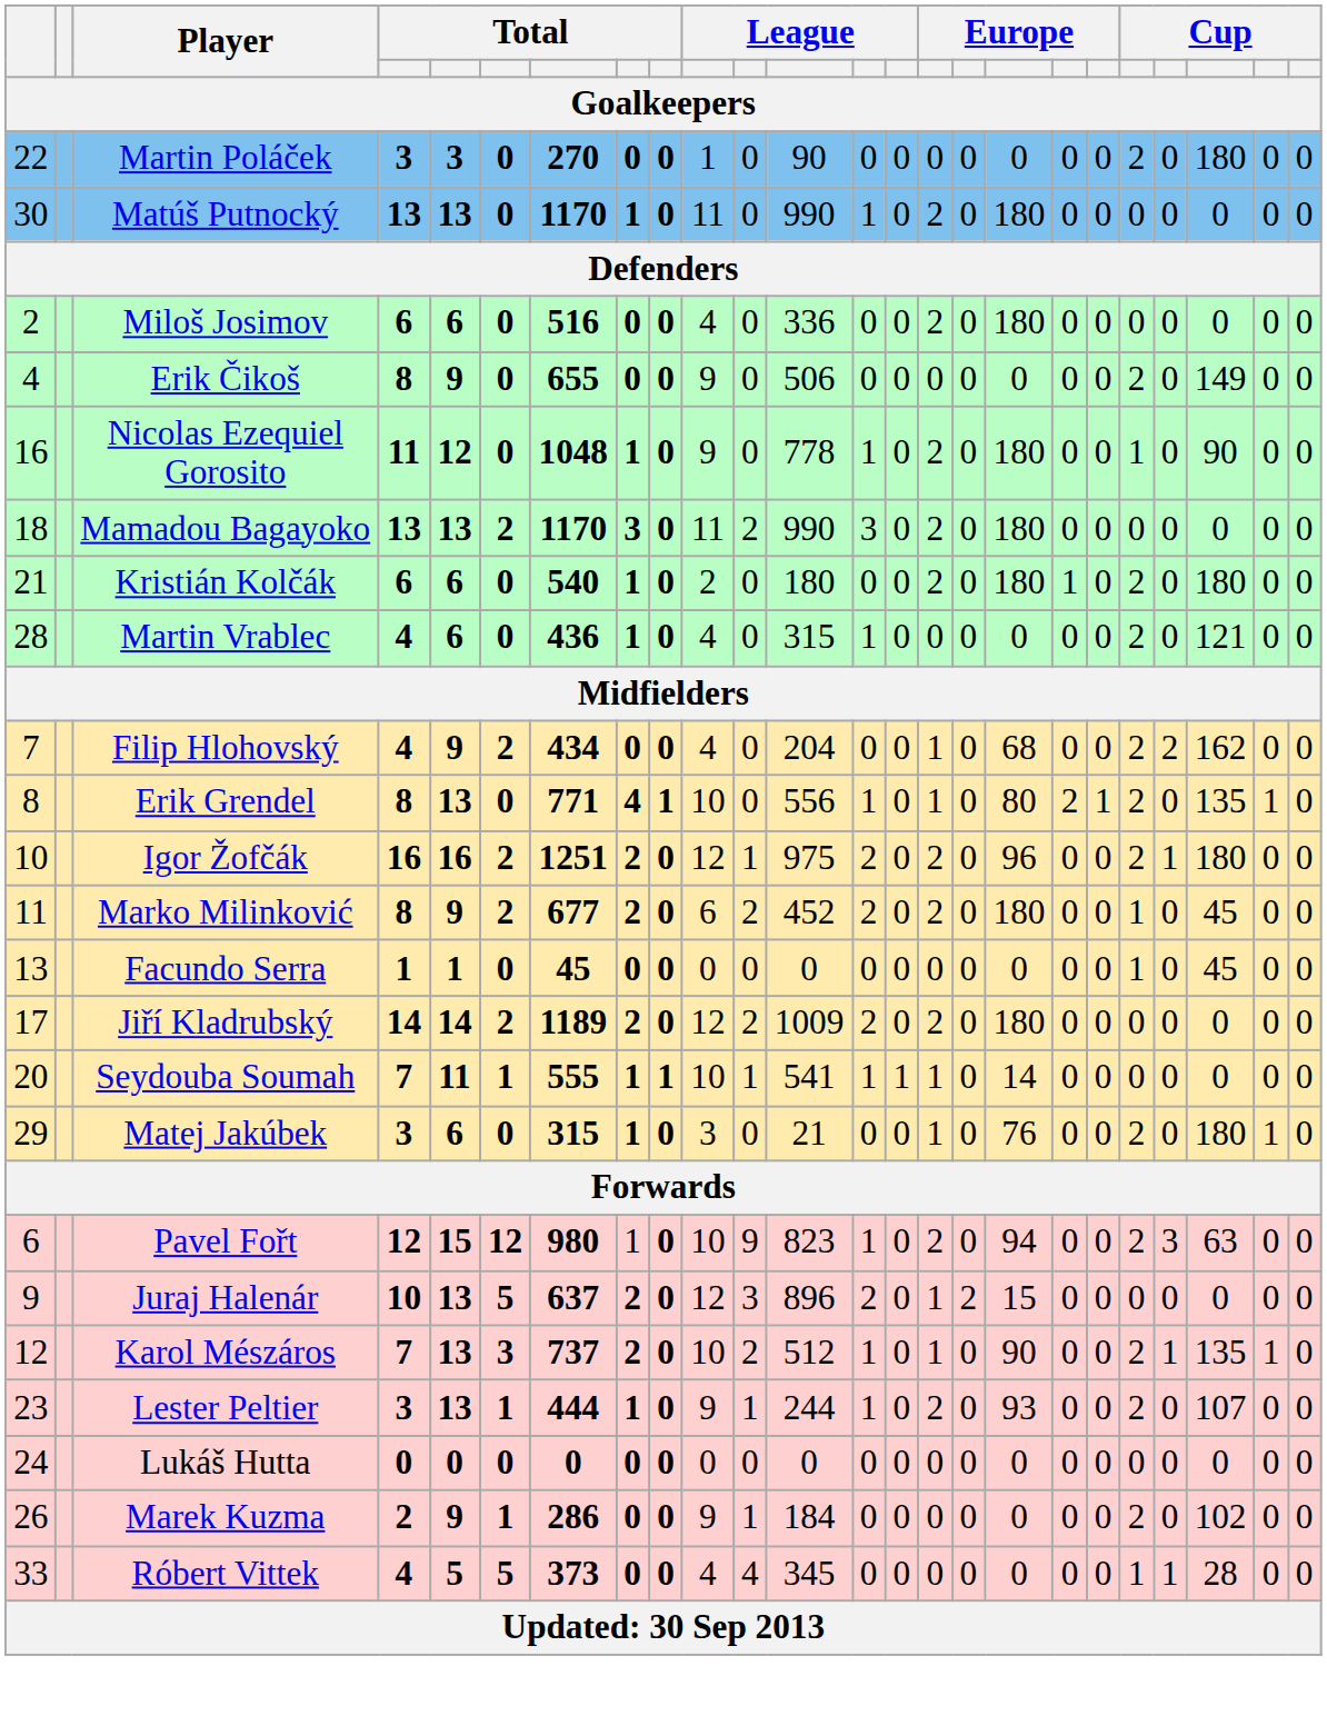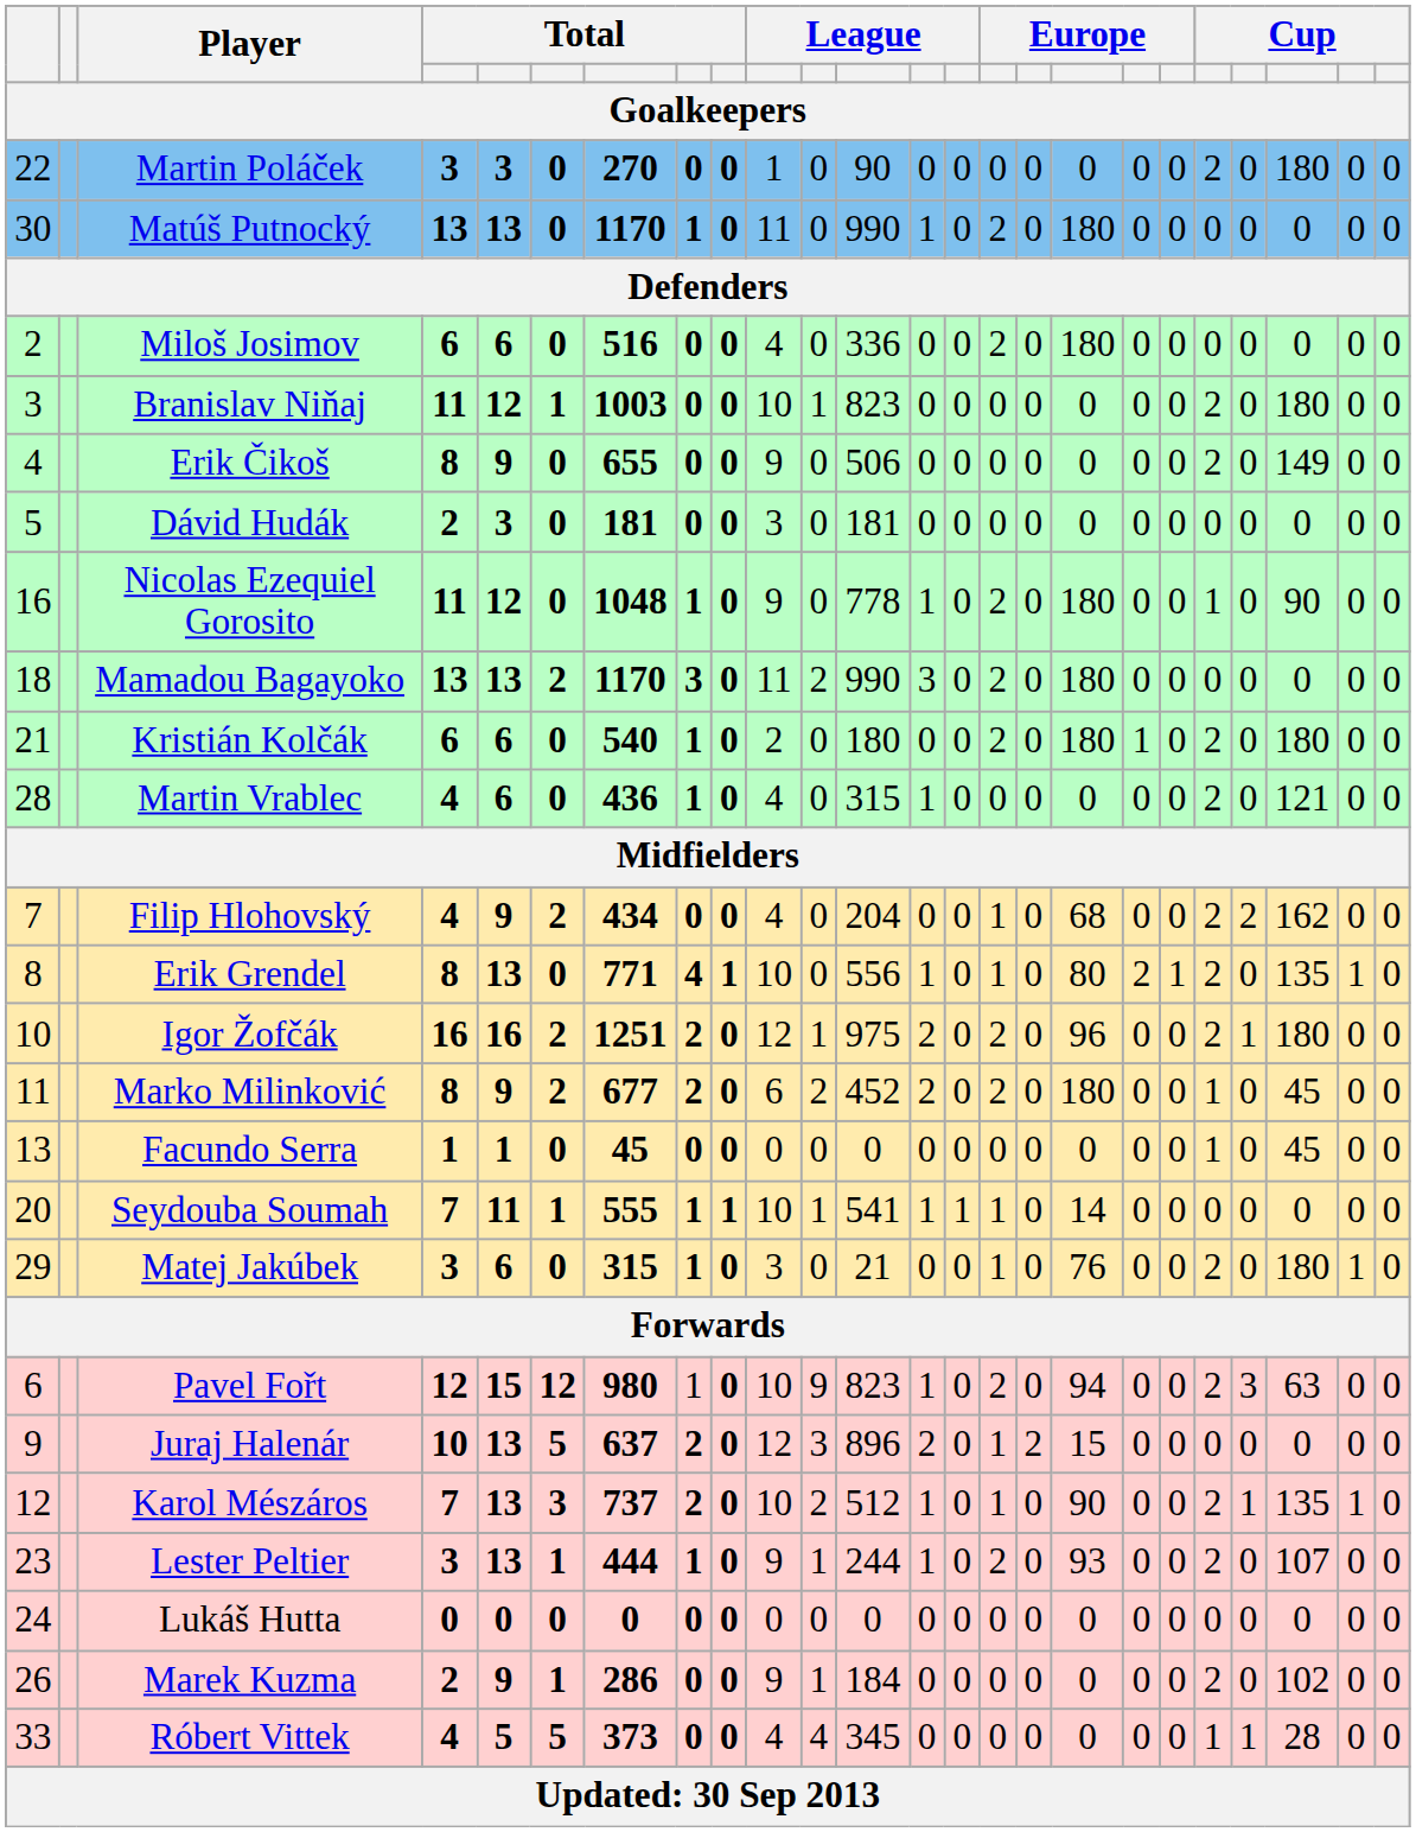 <table class="wikitable" style="text-align: center">
 <tr align="center" style="background:#9C9C9C">
 <th rowspan="2"></th>
 <th rowspan="2"></th>
 <th rowspan="2">Player</th>
 <th colspan="6">Total</th>
 <th colspan="5"><a href='#'>League</a></th>
 <th colspan="5"><a href='#'>Europe</a></th>
 <th colspan="5"><a href='#'>Cup</a></th>
 </tr>
 <tr style="background:#DCDCDC">
 <th></th>
 <th></th>
 <th></th>
 <th></th>
 <th></th>
 <th></th>
 <th></th>
 <th></th>
 <th></th>
 <th></th>
 <th></th>
 <th></th>
 <th></th>
 <th></th>
 <th></th>
 <th></th>
 <th></th>
 <th></th>
 <th></th>
 <th></th>
 <th></th>
 </tr>
 <tr align="center" style="background:#DCDCDC">
 <th colspan="24">Goalkeepers    </th>
 </tr>
 <tr align="center" style="background:#7EC0EE">
 <td>22</td>
 <td></td>
 <td><a href='#'>Martin Poláček</a></td>
 <td><strong>3 </strong> </td>
 <td><strong>3 </strong> </td>
 <td><strong>0</strong> </td>
 <td><strong>270</strong> </td>
 <td><strong>0</strong></td>
 <td><strong>0</strong></td>
 <td>1  </td>
 <td>0 </td>
 <td>90 </td>
 <td>0</td>
 <td>0</td>
 <td>0  </td>
 <td>0 </td>
 <td>0 </td>
 <td>0</td>
 <td>0</td>
 <td>2  </td>
 <td>0 </td>
 <td>180 </td>
 <td>0</td>
 <td>0</td>
 </tr>
 <tr align="center" style="background:#7EC0EE">
 <td>30</td>
 <td></td>
 <td><a href='#'>Matúš Putnocký</a></td>
 <td><strong>13</strong> </td>
 <td><strong>13</strong> </td>
 <td><strong>0</strong> </td>
 <td><strong>1170</strong> </td>
 <td><strong>1</strong></td>
 <td><strong>0</strong></td>
 <td>11  </td>
 <td>0 </td>
 <td>990 </td>
 <td>1</td>
 <td>0</td>
 <td>2  </td>
 <td>0 </td>
 <td>180 </td>
 <td>0</td>
 <td>0</td>
 <td>0  </td>
 <td>0 </td>
 <td>0 </td>
 <td>0</td>
 <td>0</td>
 </tr>
 <tr align="center" style="background:#DCDCDC">
 <th colspan="24">Defenders </th>
 </tr>
 <tr align="center" style="background:#B9FFC5">
 <td>2</td>
 <td></td>
 <td><a href='#'>Miloš Josimov</a></td>
 <td><strong>6</strong> </td>
 <td><strong>6</strong> </td>
 <td><strong>0</strong> </td>
 <td><strong>516</strong> </td>
 <td><strong>0</strong></td>
 <td><strong>0</strong></td>
 <td>4  </td>
 <td>0 </td>
 <td>336 </td>
 <td>0</td>
 <td>0</td>
 <td>2  </td>
 <td>0 </td>
 <td>180 </td>
 <td>0</td>
 <td>0</td>
 <td>0  </td>
 <td>0 </td>
 <td>0 </td>
 <td>0</td>
 <td>0</td>
 </tr>
 <tr align="center" style="background:#B9FFC5">
+<td>3</td>
+<td></td>
+<td><a href='#'>Branislav Niňaj</a></td>
+<td><strong>11</strong> </td>
+<td><strong>12</strong> </td>
+<td><strong>1</strong> </td>
+<td><strong>1003</strong> </td>
+<td><strong>0</strong></td>
+<td><strong>0</strong></td>
+<td>10  </td>
+<td>1 </td>
+<td>823 </td>
+<td>0</td>
+<td>0</td>
+<td>0  </td>
+<td>0 </td>
+<td>0 </td>
+<td>0</td>
+<td>0</td>
+<td>2  </td>
+<td>0 </td>
+<td>180 </td>
+<td>0</td>
+<td>0</td>
+</tr>
+<tr align="center" style="background:#B9FFC5">
 <td>4</td>
 <td></td>
 <td><a href='#'>Erik Čikoš</a></td>
 <td><strong>8</strong> </td>
 <td><strong>9</strong> </td>
 <td><strong>0</strong> </td>
 <td><strong>655</strong> </td>
 <td><strong>0</strong></td>
 <td><strong>0</strong></td>
 <td>9  </td>
 <td>0 </td>
 <td>506 </td>
 <td>0</td>
 <td>0</td>
 <td>0  </td>
 <td>0 </td>
 <td>0 </td>
 <td>0</td>
 <td>0</td>
 <td>2  </td>
 <td>0 </td>
 <td>149 </td>
+<td>0</td>
+<td>0</td>
+</tr>
+<tr align="center" style="background:#B9FFC5">
+<td>5</td>
+<td></td>
+<td><a href='#'>Dávid Hudák</a></td>
+<td><strong>2</strong> </td>
+<td><strong>3</strong> </td>
+<td><strong>0</strong> </td>
+<td><strong>181</strong> </td>
+<td><strong>0</strong></td>
+<td><strong>0</strong></td>
+<td>3  </td>
+<td>0 </td>
+<td>181 </td>
+<td>0</td>
+<td>0</td>
+<td>0  </td>
+<td>0 </td>
+<td>0 </td>
+<td>0</td>
+<td>0</td>
+<td>0  </td>
+<td>0 </td>
+<td>0 </td>
 <td>0</td>
 <td>0</td>
 </tr>
 <tr align="center" style="background:#B9FFC5">
 <td>16</td>
 <td></td>
 <td><a href='#'>Nicolas Ezequiel Gorosito</a></td>
 <td><strong>11</strong> </td>
 <td><strong>12</strong> </td>
 <td><strong>0</strong> </td>
 <td><strong>1048</strong> </td>
 <td><strong>1</strong></td>
 <td><strong>0</strong></td>
 <td>9  </td>
 <td>0 </td>
 <td>778 </td>
 <td>1</td>
 <td>0</td>
 <td>2  </td>
 <td>0 </td>
 <td>180 </td>
 <td>0</td>
 <td>0</td>
 <td>1  </td>
 <td>0 </td>
 <td>90 </td>
 <td>0</td>
 <td>0</td>
 </tr>
 <tr align="center" style="background:#B9FFC5">
 <td>18</td>
 <td></td>
 <td><a href='#'>Mamadou Bagayoko</a></td>
 <td><strong>13</strong> </td>
 <td><strong>13</strong> </td>
 <td><strong>2</strong> </td>
 <td><strong>1170</strong> </td>
 <td><strong>3</strong></td>
 <td><strong>0</strong></td>
 <td>11  </td>
 <td>2 </td>
 <td>990 </td>
 <td>3</td>
 <td>0</td>
 <td>2  </td>
 <td>0 </td>
 <td>180 </td>
 <td>0</td>
 <td>0</td>
 <td>0  </td>
 <td>0 </td>
 <td>0 </td>
 <td>0</td>
 <td>0</td>
 </tr>
 <tr align="center" style="background:#B9FFC5">
 <td>21</td>
 <td></td>
 <td><a href='#'>Kristián Kolčák</a></td>
 <td><strong>6</strong> </td>
 <td><strong>6</strong> </td>
 <td><strong>0</strong> </td>
 <td><strong>540</strong> </td>
 <td><strong>1</strong></td>
 <td><strong>0</strong></td>
 <td>2  </td>
 <td>0 </td>
 <td>180 </td>
 <td>0</td>
 <td>0</td>
 <td>2  </td>
 <td>0 </td>
 <td>180 </td>
 <td>1</td>
 <td>0</td>
 <td>2  </td>
 <td>0 </td>
 <td>180 </td>
 <td>0</td>
 <td>0</td>
 </tr>
 <tr align="center" style="background:#B9FFC5">
 <td>28</td>
 <td></td>
 <td><a href='#'>Martin Vrablec</a></td>
 <td><strong>4</strong> </td>
 <td><strong>6</strong> </td>
 <td><strong>0</strong> </td>
 <td><strong>436</strong> </td>
 <td><strong>1</strong></td>
 <td><strong>0</strong></td>
 <td>4  </td>
 <td>0 </td>
 <td>315 </td>
 <td>1</td>
 <td>0</td>
 <td>0  </td>
 <td>0 </td>
 <td>0 </td>
 <td>0</td>
 <td>0</td>
 <td>2  </td>
 <td>0 </td>
 <td>121 </td>
 <td>0</td>
 <td>0</td>
 </tr>
 <tr align="center" style="background:#DCDCDC">
 <th colspan="24">Midfielders </th>
 </tr>
 <tr align="center" style="background:#FFEBAD">
 <td>7</td>
 <td></td>
 <td><a href='#'>Filip Hlohovský</a></td>
 <td><strong>4</strong> </td>
 <td><strong>9</strong> </td>
 <td><strong>2</strong> </td>
 <td><strong>434</strong> </td>
 <td><strong>0</strong></td>
 <td><strong>0</strong></td>
 <td>4  </td>
 <td>0 </td>
 <td>204 </td>
 <td>0</td>
 <td>0</td>
 <td>1  </td>
 <td>0 </td>
 <td>68 </td>
 <td>0</td>
 <td>0</td>
 <td>2  </td>
 <td>2 </td>
 <td>162 </td>
 <td>0</td>
 <td>0</td>
 </tr>
 <tr align="center" style="background:#FFEBAD">
 <td>8</td>
 <td></td>
 <td><a href='#'>Erik Grendel</a></td>
 <td><strong>8</strong> </td>
 <td><strong>13</strong> </td>
 <td><strong>0</strong> </td>
 <td><strong>771</strong> </td>
 <td><strong>4</strong></td>
 <td><strong>1</strong></td>
 <td>10  </td>
 <td>0 </td>
 <td>556 </td>
 <td>1</td>
 <td>0</td>
 <td>1  </td>
 <td>0 </td>
 <td>80 </td>
 <td>2</td>
 <td>1 </td>
 <td>2  </td>
 <td>0 </td>
 <td>135 </td>
 <td>1</td>
 <td>0</td>
 </tr>
 <tr align="center" style="background:#FFEBAD">
 <td>10</td>
 <td></td>
 <td><a href='#'>Igor Žofčák</a></td>
 <td><strong>16</strong> </td>
 <td><strong>16</strong> </td>
 <td><strong>2</strong> </td>
 <td><strong>1251</strong> </td>
 <td><strong>2</strong></td>
 <td><strong>0</strong></td>
 <td>12  </td>
 <td>1 </td>
 <td>975 </td>
 <td>2</td>
 <td>0</td>
 <td>2  </td>
 <td>0 </td>
 <td>96 </td>
 <td>0</td>
 <td>0 </td>
 <td>2  </td>
 <td>1 </td>
 <td>180 </td>
 <td>0</td>
 <td>0</td>
 </tr>
 <tr align="center" style="background:#FFEBAD">
 <td>11</td>
 <td></td>
 <td><a href='#'>Marko Milinković</a></td>
 <td><strong>8</strong> </td>
 <td><strong>9</strong> </td>
 <td><strong>2</strong> </td>
 <td><strong>677</strong> </td>
 <td><strong>2</strong></td>
 <td><strong>0</strong></td>
 <td>6  </td>
 <td>2 </td>
 <td>452 </td>
 <td>2</td>
 <td>0</td>
 <td>2  </td>
 <td>0 </td>
 <td>180 </td>
 <td>0</td>
 <td>0 </td>
 <td>1  </td>
 <td>0 </td>
 <td>45 </td>
 <td>0</td>
 <td>0</td>
 </tr>
 <tr align="center" style="background:#FFEBAD">
 <td>13</td>
 <td></td>
 <td><a href='#'>Facundo Serra</a></td>
 <td><strong>1</strong> </td>
 <td><strong>1</strong> </td>
 <td><strong>0</strong> </td>
 <td><strong>45</strong> </td>
 <td><strong>0</strong></td>
 <td><strong>0</strong></td>
 <td>0  </td>
 <td>0 </td>
 <td>0 </td>
 <td>0</td>
 <td>0</td>
 <td>0  </td>
 <td>0 </td>
 <td>0 </td>
 <td>0</td>
 <td>0 </td>
 <td>1  </td>
 <td>0 </td>
 <td>45 </td>
-<td>0</td>
-<td>0</td>
-</tr>
-<tr align="center" style="background:#FFEBAD">
-<td>17</td>
-<td></td>
-<td><a href='#'>Jiří Kladrubský</a></td>
-<td><strong>14</strong> </td>
-<td><strong>14</strong> </td>
-<td><strong>2</strong> </td>
-<td><strong>1189</strong> </td>
-<td><strong>2</strong></td>
-<td><strong>0</strong></td>
-<td>12  </td>
-<td>2 </td>
-<td>1009 </td>
-<td>2</td>
-<td>0</td>
-<td>2  </td>
-<td>0 </td>
-<td>180 </td>
-<td>0</td>
-<td>0 </td>
-<td>0  </td>
-<td>0 </td>
-<td>0 </td>
 <td>0</td>
 <td>0</td>
 </tr>
 <tr align="center" style="background:#FFEBAD">
 <td>20</td>
 <td></td>
 <td><a href='#'>Seydouba Soumah</a></td>
 <td><strong>7</strong> </td>
 <td><strong>11</strong> </td>
 <td><strong>1</strong> </td>
 <td><strong>555</strong> </td>
 <td><strong>1</strong></td>
 <td><strong>1</strong></td>
 <td>10  </td>
 <td>1 </td>
 <td>541 </td>
 <td>1</td>
 <td>1</td>
 <td>1  </td>
 <td>0 </td>
 <td>14 </td>
 <td>0</td>
 <td>0 </td>
 <td>0  </td>
 <td>0 </td>
 <td>0 </td>
 <td>0</td>
 <td>0</td>
 </tr>
 <tr align="center" style="background:#FFEBAD">
 <td>29</td>
 <td></td>
 <td><a href='#'>Matej Jakúbek</a></td>
 <td><strong>3</strong> </td>
 <td><strong>6</strong> </td>
 <td><strong>0</strong> </td>
 <td><strong>315</strong> </td>
 <td><strong>1</strong></td>
 <td><strong>0</strong></td>
 <td>3  </td>
 <td>0 </td>
 <td>21 </td>
 <td>0</td>
 <td>0</td>
 <td>1  </td>
 <td>0 </td>
 <td>76 </td>
 <td>0</td>
 <td>0 </td>
 <td>2  </td>
 <td>0 </td>
 <td>180 </td>
 <td>1</td>
 <td>0</td>
 </tr>
 <tr align="left" style="background:#DCDCDC">
 <th colspan="24">Forwards   </th>
 </tr>
 <tr align="center" style="background:#FFD0D0">
 <td>6</td>
 <td></td>
 <td><a href='#'>Pavel Fořt</a></td>
 <td><strong>12</strong> </td>
 <td><strong>15</strong> </td>
 <td><strong>12</strong> </td>
 <td><strong>980</strong> </td>
 <td>1</td>
 <td><strong>0</strong></td>
 <td>10  </td>
 <td>9 </td>
 <td>823 </td>
 <td>1</td>
 <td>0</td>
 <td>2  </td>
 <td>0 </td>
 <td>94 </td>
 <td>0</td>
 <td>0 </td>
 <td>2  </td>
 <td>3 </td>
 <td>63 </td>
 <td>0</td>
 <td>0</td>
 </tr>
 <tr align="center" style="background:#FFD0D0">
 <td>9</td>
 <td></td>
 <td><a href='#'>Juraj Halenár</a></td>
 <td><strong>10</strong> </td>
 <td><strong>13</strong> </td>
 <td><strong>5</strong> </td>
 <td><strong>637</strong> </td>
 <td><strong>2</strong></td>
 <td><strong>0</strong></td>
 <td>12  </td>
 <td>3 </td>
 <td>896 </td>
 <td>2</td>
 <td>0</td>
 <td>1  </td>
 <td>2 </td>
 <td>15 </td>
 <td>0</td>
 <td>0 </td>
 <td>0  </td>
 <td>0 </td>
 <td>0 </td>
 <td>0</td>
 <td>0</td>
 </tr>
 <tr align="center" style="background:#FFD0D0">
 <td>12</td>
 <td></td>
 <td><a href='#'>Karol Mészáros</a></td>
 <td><strong>7</strong> </td>
 <td><strong>13</strong> </td>
 <td><strong>3</strong> </td>
 <td><strong>737</strong> </td>
 <td><strong>2</strong></td>
 <td><strong>0</strong></td>
 <td>10  </td>
 <td>2 </td>
 <td>512 </td>
 <td>1</td>
 <td>0</td>
 <td>1  </td>
 <td>0 </td>
 <td>90 </td>
 <td>0</td>
 <td>0 </td>
 <td>2  </td>
 <td>1 </td>
 <td>135 </td>
 <td>1</td>
 <td>0</td>
 </tr>
 <tr align="center" style="background:#FFD0D0">
 <td>23</td>
 <td></td>
 <td><a href='#'>Lester Peltier</a></td>
 <td><strong>3</strong> </td>
 <td><strong>13</strong> </td>
 <td><strong>1</strong> </td>
 <td><strong>444</strong> </td>
 <td><strong>1</strong></td>
 <td><strong>0</strong></td>
 <td>9  </td>
 <td>1 </td>
 <td>244 </td>
 <td>1</td>
 <td>0</td>
 <td>2  </td>
 <td>0 </td>
 <td>93 </td>
 <td>0</td>
 <td>0 </td>
 <td>2  </td>
 <td>0 </td>
 <td>107 </td>
 <td>0</td>
 <td>0</td>
 </tr>
 <tr align="center" style="background:#FFD0D0">
 <td>24</td>
 <td></td>
 <td>Lukáš Hutta</td>
 <td><strong>0</strong> </td>
 <td><strong>0</strong> </td>
 <td><strong>0</strong> </td>
 <td><strong>0</strong> </td>
 <td><strong>0</strong></td>
 <td><strong>0</strong></td>
 <td>0  </td>
 <td>0 </td>
 <td>0 </td>
 <td>0</td>
 <td>0</td>
 <td>0  </td>
 <td>0 </td>
 <td>0 </td>
 <td>0</td>
 <td>0 </td>
 <td>0  </td>
 <td>0 </td>
 <td>0 </td>
 <td>0</td>
 <td>0</td>
 </tr>
 <tr align="center" style="background:#FFD0D0">
 <td>26</td>
 <td></td>
 <td><a href='#'>Marek Kuzma</a></td>
 <td><strong>2</strong> </td>
 <td><strong>9</strong> </td>
 <td><strong>1</strong> </td>
 <td><strong>286</strong> </td>
 <td><strong>0</strong></td>
 <td><strong>0</strong></td>
 <td>9  </td>
 <td>1 </td>
 <td>184 </td>
 <td>0</td>
 <td>0</td>
 <td>0  </td>
 <td>0 </td>
 <td>0 </td>
 <td>0</td>
 <td>0 </td>
 <td>2  </td>
 <td>0 </td>
 <td>102 </td>
 <td>0</td>
 <td>0</td>
 </tr>
 <tr align="center" style="background:#FFD0D0">
 <td>33</td>
 <td></td>
 <td><a href='#'>Róbert Vittek</a></td>
 <td><strong>4</strong> </td>
 <td><strong>5</strong> </td>
 <td><strong>5</strong> </td>
 <td><strong>373</strong> </td>
 <td><strong>0</strong></td>
 <td><strong>0</strong></td>
 <td>4  </td>
 <td>4 </td>
 <td>345 </td>
 <td>0</td>
 <td>0</td>
 <td>0  </td>
 <td>0 </td>
 <td>0 </td>
 <td>0</td>
 <td>0 </td>
 <td>1  </td>
 <td>1 </td>
 <td>28 </td>
 <td>0</td>
 <td>0</td>
 </tr>
 <tr align="center" style="background:#DCDCDC">
 <th colspan="24">Updated: 30 Sep 2013</th>
 </tr>
 </table>
